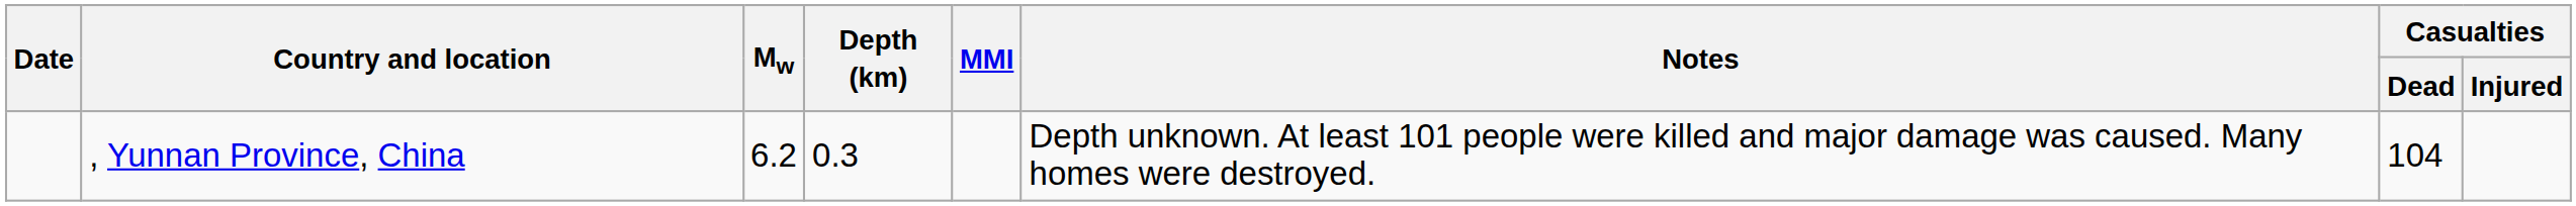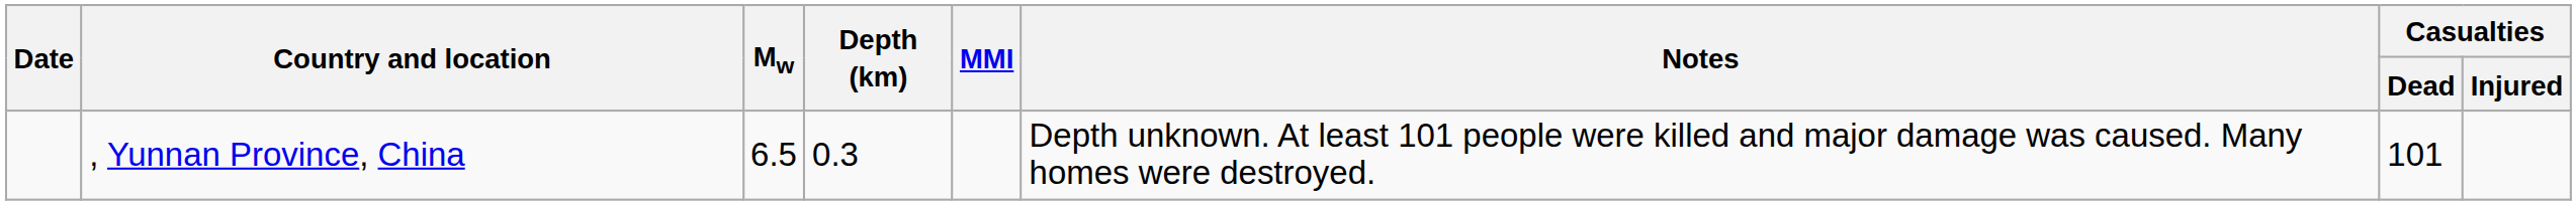 <table class="wikitable sortable sort-under" style="border:1px black; margin-left:1em;">
 <tr>
 <th rowspan="2"><small>Date</small></th>
 <th rowspan="2" style="width: 310px"><small>Country and location</small></th>
 <th rowspan="2"><small>M<sub>w</sub></small></th>
 <th rowspan="2"><small>Depth (km)</small></th>
 <th rowspan="2"><small><a href='#'>MMI</a></small></th>
 <th rowspan="2" class="unsortable"><small>Notes</small></th>
 <th colspan="2"><small>Casualties</small></th>
 </tr>
 <tr>
 <th><small>Dead</small></th>
 <th><small>Injured</small></th>
 </tr>
 <tr>
 <td></td>
 <td>, <a href='#'>Yunnan Province</a>, <a href='#'>China</a></td>
-<td>6.2</td>
+<td>6.5</td>
 <td>0.3</td>
 <td></td>
 <td>Depth unknown. At least 101 people were killed and major damage was caused. Many homes were destroyed.</td>
-<td>104</td>
+<td>101</td>
 <td></td>
 </tr>
 </table>
